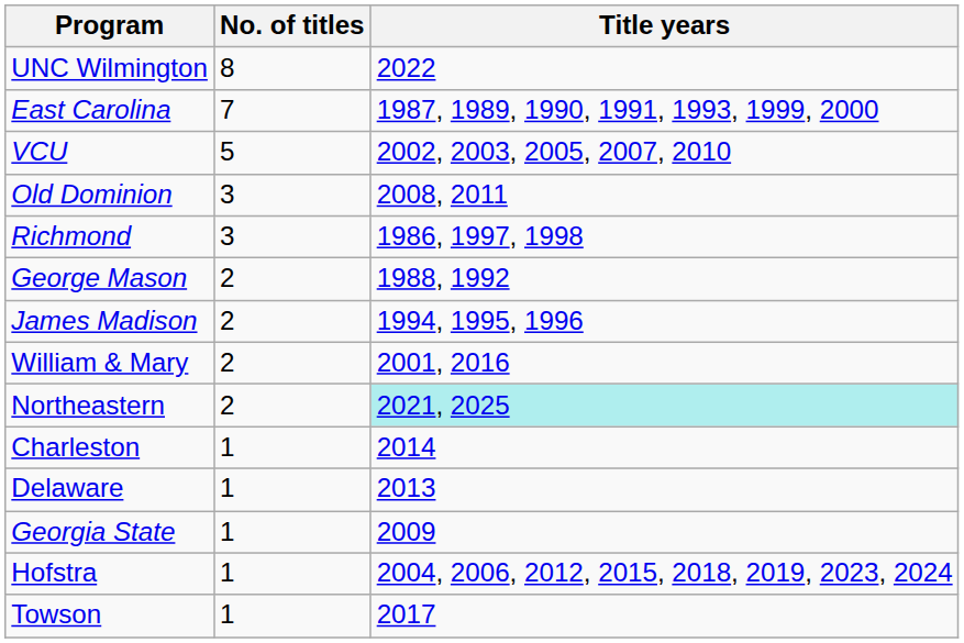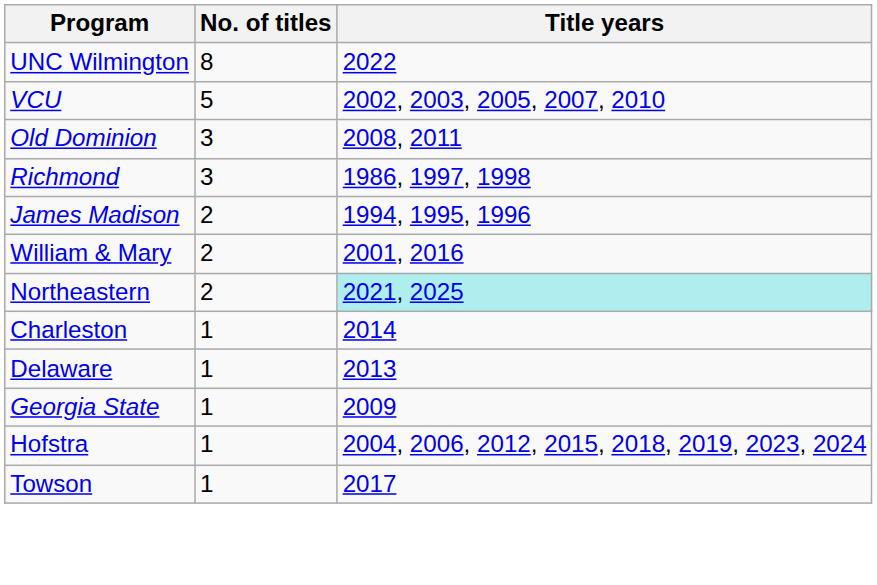 <table class="wikitable sortable">
 <tr>
 <th>Program</th>
 <th>No. of titles</th>
 <th>Title years</th>
 </tr>
 <tr>
 <td><a href='#'>UNC Wilmington</a></td>
 <td>8</td>
 <td><a href='#'>2022</a></td>
-</tr>
-<tr>
-<td><em><a href='#'>East Carolina</a></em></td>
-<td>7</td>
-<td><a href='#'>1987</a>, <a href='#'>1989</a>, <a href='#'>1990</a>, <a href='#'>1991</a>, <a href='#'>1993</a>, <a href='#'>1999</a>, <a href='#'>2000</a></td>
 </tr>
 <tr>
 <td><em><a href='#'>VCU</a></em></td>
 <td>5</td>
 <td><a href='#'>2002</a>, <a href='#'>2003</a>, <a href='#'>2005</a>, <a href='#'>2007</a>, <a href='#'>2010</a></td>
 </tr>
 <tr>
 <td><em><a href='#'>Old Dominion</a></em></td>
 <td>3</td>
 <td><a href='#'>2008</a>, <a href='#'>2011</a></td>
 </tr>
 <tr>
 <td><em><a href='#'>Richmond</a></em></td>
 <td>3</td>
 <td><a href='#'>1986</a>, <a href='#'>1997</a>, <a href='#'>1998</a></td>
-</tr>
-<tr>
-<td><em><a href='#'>George Mason</a></em></td>
-<td>2</td>
-<td><a href='#'>1988</a>, <a href='#'>1992</a></td>
 </tr>
 <tr>
 <td><em><a href='#'>James Madison</a></em></td>
 <td>2</td>
 <td><a href='#'>1994</a>, <a href='#'>1995</a>, <a href='#'>1996</a></td>
 </tr>
 <tr>
 <td><a href='#'>William & Mary</a></td>
 <td>2</td>
 <td><a href='#'>2001</a>, <a href='#'>2016</a></td>
 </tr>
 <tr>
 <td><a href='#'>Northeastern</a></td>
 <td>2</td>
 <td style="background: paleturquoise;"><a href='#'>2021</a>, <a href='#'>2025</a></td>
 </tr>
 <tr>
 <td><a href='#'>Charleston</a></td>
 <td>1</td>
 <td><a href='#'>2014</a></td>
 </tr>
 <tr>
 <td><a href='#'>Delaware</a></td>
 <td>1</td>
 <td><a href='#'>2013</a></td>
 </tr>
 <tr>
 <td><em><a href='#'>Georgia State</a></em></td>
 <td>1</td>
 <td><a href='#'>2009</a></td>
 </tr>
 <tr>
 <td><a href='#'>Hofstra</a></td>
 <td>1</td>
 <td><a href='#'>2004</a>, <a href='#'>2006</a>, <a href='#'>2012</a>, <a href='#'>2015</a>, <a href='#'>2018</a>, <a href='#'>2019</a>, <a href='#'>2023</a>, <a href='#'>2024</a></td>
 </tr>
 <tr>
 <td><a href='#'>Towson</a></td>
 <td>1</td>
 <td><a href='#'>2017</a></td>
 </tr>
 </table>
